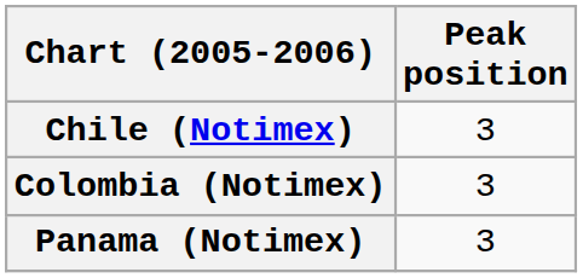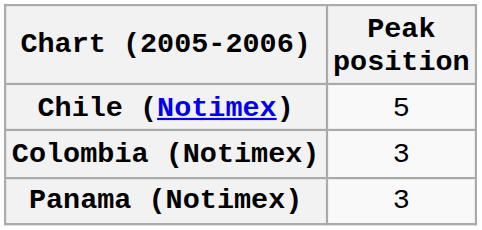 <table class="wikitable plainrowheaders" style="text-align:center;">
 <tr>
 <th>Chart (2005-2006)</th>
 <th>Peak<br>position</th>
 </tr>
 <tr>
 <th scope="row">Chile (<a href='#'>Notimex</a>)</th>
-<td align="center">3</td>
+<td align="center">5</td>
 </tr>
 <tr>
 <th scope="row">Colombia (Notimex)</th>
 <td align="center">3</td>
 </tr>
 <tr>
 <th scope="row">Panama (Notimex)</th>
 <td style="text-align:center;">3</td>
 </tr>
 <tr>
 </tr>
 </table>
